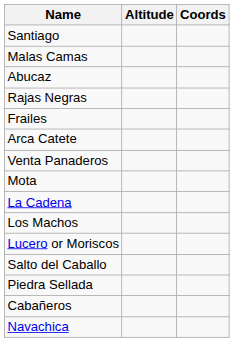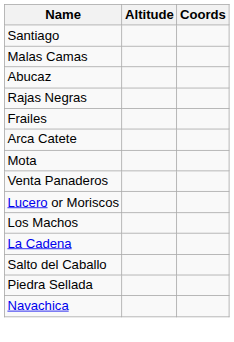 <table class = "wikitable sortable">
 <tr>
 <th>Name</th>
 <th>Altitude</th>
 <th>Coords</th>
 </tr>
 <tr>
 <td>Santiago</td>
 <td></td>
 <td></td>
 </tr>
 <tr>
 <td>Malas Camas</td>
 <td></td>
 <td></td>
 </tr>
 <tr>
 <td>Abucaz</td>
 <td></td>
 <td></td>
 </tr>
 <tr>
 <td>Rajas Negras</td>
 <td></td>
 <td></td>
 </tr>
 <tr>
 <td>Frailes</td>
 <td></td>
 <td></td>
 </tr>
 <tr>
 <td>Arca Catete</td>
 <td></td>
 <td></td>
 </tr>
 <tr>
+<td>Mota</td>
+<td></td>
+<td></td>
+</tr>
+<tr>
 <td>Venta Panaderos</td>
 <td></td>
 <td></td>
 </tr>
 <tr>
-<td>Mota</td>
-<td></td>
-<td></td>
-</tr>
-<tr>
-<td><a href='#'>La Cadena</a></td>
+<td><a href='#'>Lucero</a> or Moriscos</td>
 <td></td>
 <td></td>
 </tr>
 <tr>
 <td>Los Machos</td>
 <td></td>
 <td></td>
 </tr>
 <tr>
-<td><a href='#'>Lucero</a> or Moriscos</td>
+<td><a href='#'>La Cadena</a></td>
 <td></td>
 <td></td>
 </tr>
 <tr>
 <td>Salto del Caballo</td>
 <td></td>
 <td></td>
 </tr>
 <tr>
 <td>Piedra Sellada</td>
 <td></td>
 <td></td>
 </tr>
 <tr>
-<td>Cabañeros</td>
-<td></td>
-<td></td>
-</tr>
-<tr>
 <td><a href='#'>Navachica</a></td>
 <td></td>
 <td></td>
 </tr>
 </table>
